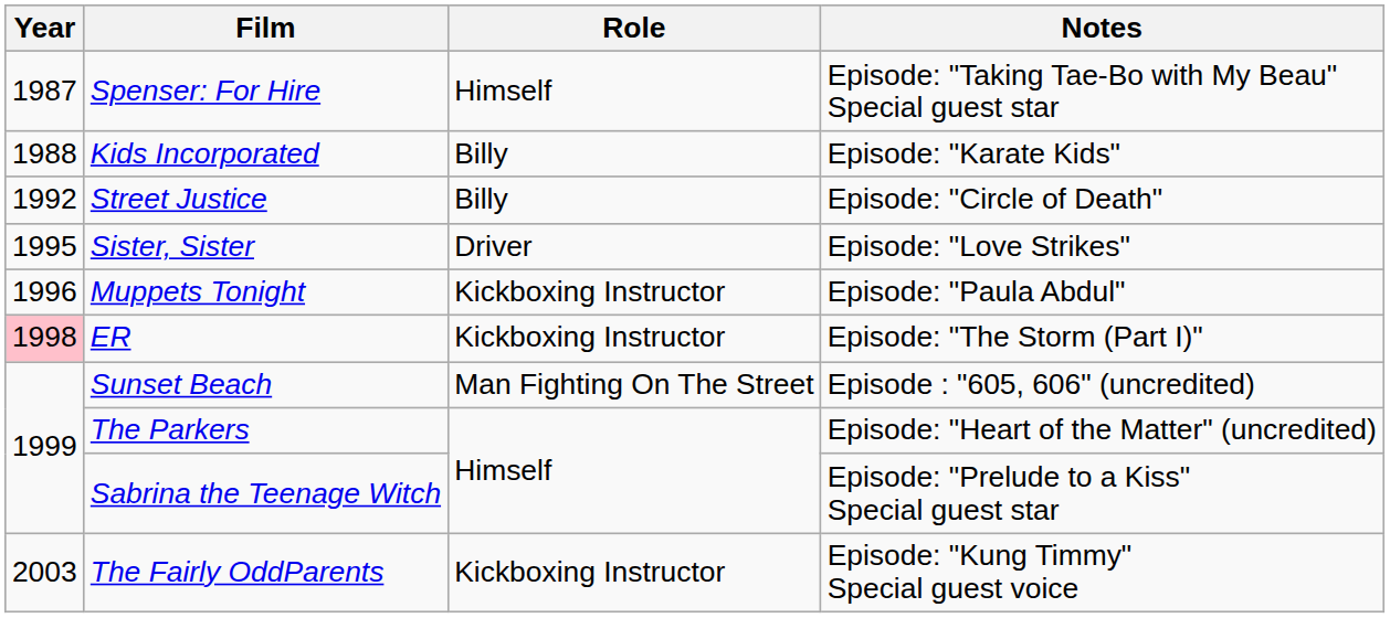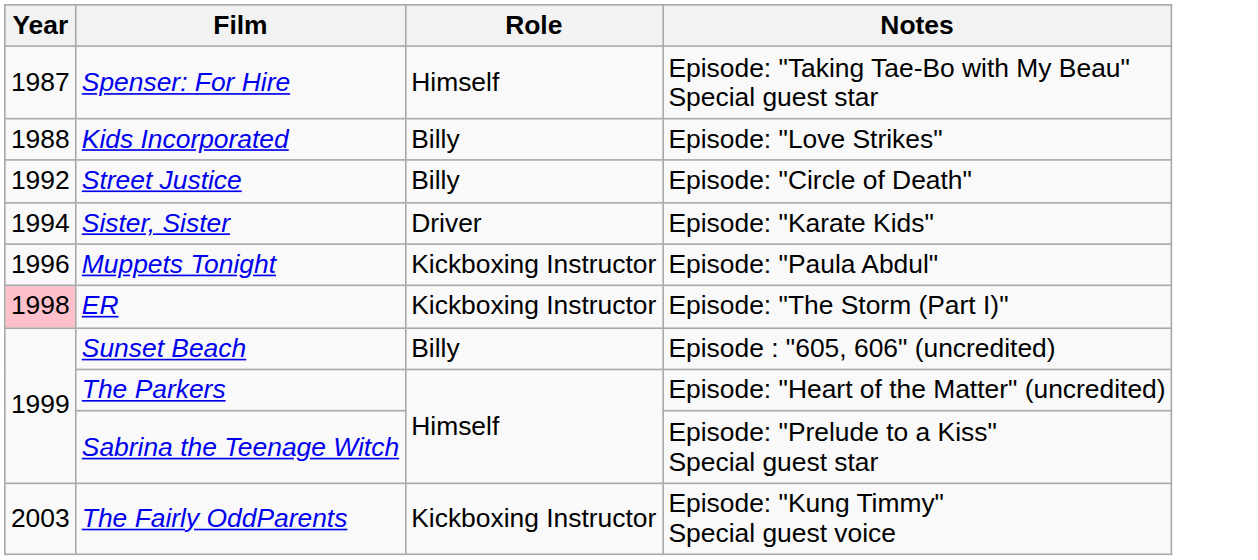 <table class="wikitable sortable">
 <tr>
 <th>Year</th>
 <th>Film</th>
 <th>Role</th>
 <th>Notes</th>
 </tr>
 <tr>
 <td>1987</td>
 <td><em><a href='#'>Spenser: For Hire</a></em></td>
 <td>Himself</td>
 <td>Episode: "Taking Tae-Bo with My Beau"<br>Special guest star</td>
 </tr>
 <tr>
 <td>1988</td>
 <td><em><a href='#'>Kids Incorporated</a></em></td>
 <td>Billy</td>
-<td>Episode: "Karate Kids"</td>
+<td>Episode: "Love Strikes"</td>
 </tr>
 <tr>
 <td>1992</td>
 <td><em><a href='#'>Street Justice</a></em></td>
 <td>Billy</td>
 <td>Episode: "Circle of Death"</td>
 </tr>
 <tr>
-<td>1995</td>
+<td>1994</td>
 <td><em><a href='#'>Sister, Sister</a></em></td>
 <td>Driver</td>
-<td>Episode: "Love Strikes"</td>
+<td>Episode: "Karate Kids"</td>
 </tr>
 <tr>
 <td>1996</td>
 <td><em><a href='#'>Muppets Tonight</a></em></td>
 <td>Kickboxing Instructor</td>
 <td>Episode: "Paula Abdul"</td>
 </tr>
 <tr>
 <td style="background: pink;">1998</td>
 <td><em><a href='#'>ER</a></em></td>
 <td>Kickboxing Instructor</td>
 <td>Episode: "The Storm (Part I)"</td>
 </tr>
 <tr>
 <td rowspan="3">1999</td>
 <td><em><a href='#'>Sunset Beach</a></em></td>
-<td>Man Fighting On The Street</td>
+<td>Billy</td>
 <td>Episode : "605, 606" (uncredited)</td>
 </tr>
 <tr>
 <td><em><a href='#'>The Parkers</a></em></td>
 <td rowspan="2">Himself</td>
 <td>Episode: "Heart of the Matter" (uncredited)</td>
 </tr>
 <tr>
 <td><em><a href='#'>Sabrina the Teenage Witch</a></em></td>
 <td>Episode: "Prelude to a Kiss"<br>Special guest star</td>
 </tr>
 <tr>
 <td>2003</td>
 <td><em><a href='#'>The Fairly OddParents</a></em></td>
 <td>Kickboxing Instructor</td>
 <td>Episode: "Kung Timmy"<br>Special guest voice</td>
 </tr>
 </table>
